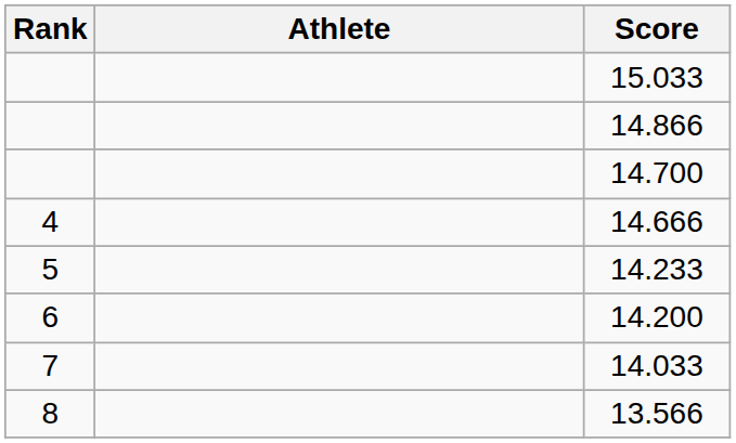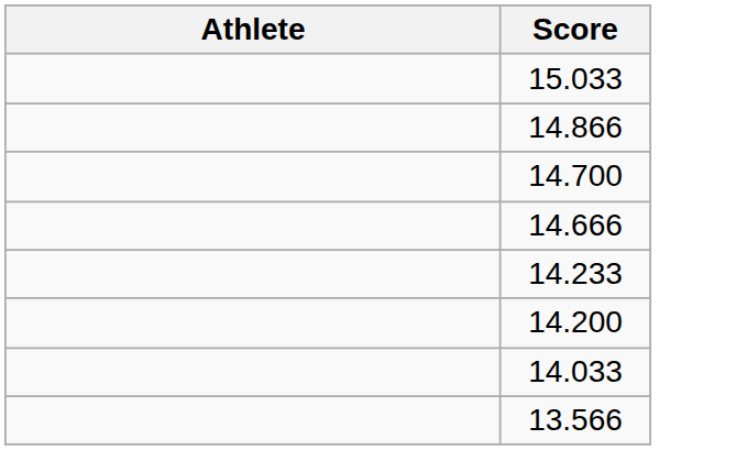 <table class=wikitable style="text-align:center">
 <tr>
-<th width=40>Rank</th>
 <th width=250>Athlete</th>
 <th width=70>Score</th>
 </tr>
 <tr>
-<td></td>
 <td align=left></td>
 <td>15.033</td>
 </tr>
 <tr>
-<td></td>
 <td align=left></td>
 <td>14.866</td>
 </tr>
 <tr>
-<td></td>
 <td align=left></td>
 <td>14.700</td>
 </tr>
 <tr>
-<td>4</td>
 <td align=left></td>
 <td>14.666</td>
 </tr>
 <tr>
-<td>5</td>
 <td align=left></td>
 <td>14.233</td>
 </tr>
 <tr>
-<td>6</td>
 <td align=left></td>
 <td>14.200</td>
 </tr>
 <tr>
-<td>7</td>
 <td align=left></td>
 <td>14.033</td>
 </tr>
 <tr>
-<td>8</td>
 <td align=left></td>
 <td>13.566</td>
 </tr>
 </table>
